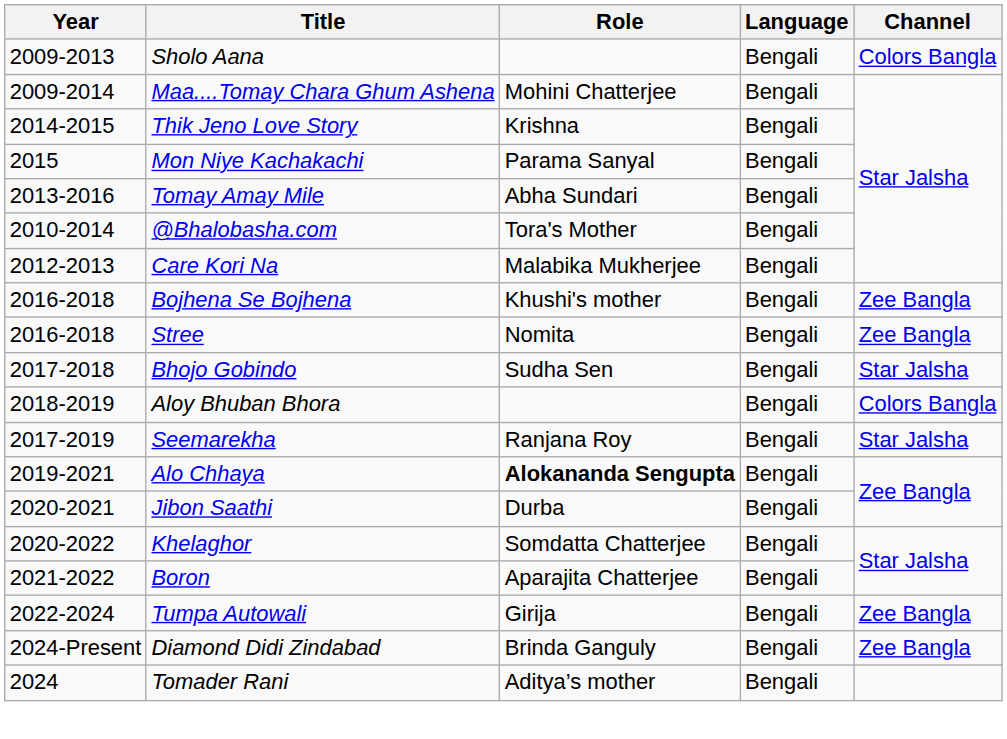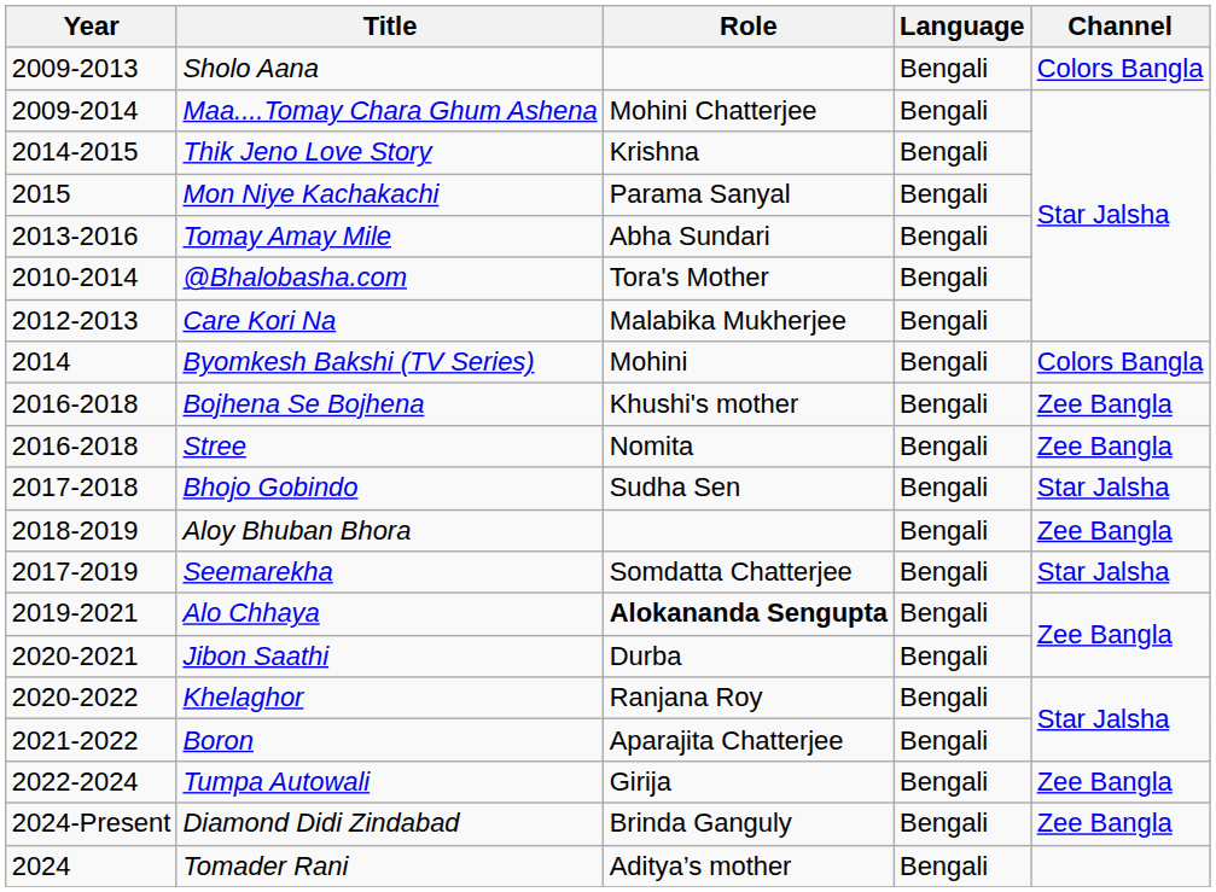 <table class="wikitable">
 <tr>
 <th>Year</th>
 <th>Title</th>
 <th>Role</th>
 <th>Language</th>
 <th>Channel</th>
 </tr>
 <tr>
 <td>2009-2013</td>
 <td><em>Sholo Aana</em></td>
 <td></td>
 <td>Bengali</td>
 <td><a href='#'>Colors Bangla</a></td>
 </tr>
 <tr>
 <td>2009-2014</td>
 <td><em><a href='#'>Maa....Tomay Chara Ghum Ashena</a></em></td>
 <td>Mohini Chatterjee</td>
 <td>Bengali</td>
 <td rowspan="6"><a href='#'>Star Jalsha</a></td>
 </tr>
 <tr>
 <td>2014-2015</td>
 <td><em><a href='#'>Thik Jeno Love Story</a></em></td>
 <td>Krishna</td>
 <td>Bengali</td>
 </tr>
 <tr>
 <td>2015</td>
 <td><em><a href='#'>Mon Niye Kachakachi</a></em></td>
 <td>Parama Sanyal</td>
 <td>Bengali</td>
 </tr>
 <tr>
 <td>2013-2016</td>
 <td><em><a href='#'>Tomay Amay Mile</a></em></td>
 <td>Abha Sundari</td>
 <td>Bengali</td>
 </tr>
 <tr>
 <td>2010-2014</td>
 <td><em><a href='#'>@Bhalobasha.com</a></em></td>
 <td>Tora's Mother</td>
 <td>Bengali</td>
 </tr>
 <tr>
 <td>2012-2013</td>
 <td><em><a href='#'>Care Kori Na</a></em></td>
 <td>Malabika Mukherjee</td>
 <td>Bengali</td>
 </tr>
 <tr>
+<td>2014</td>
+<td><em><a href='#'>Byomkesh Bakshi (TV Series)</a></em></td>
+<td>Mohini</td>
+<td>Bengali</td>
+<td><a href='#'>Colors Bangla</a></td>
+</tr>
+<tr>
 <td>2016-2018</td>
 <td><em><a href='#'>Bojhena Se Bojhena</a></em></td>
 <td>Khushi's mother</td>
 <td>Bengali</td>
 <td><a href='#'>Zee Bangla</a></td>
 </tr>
 <tr>
 <td>2016-2018</td>
 <td><em><a href='#'>Stree</a></em></td>
 <td>Nomita</td>
 <td>Bengali</td>
 <td><a href='#'>Zee Bangla</a></td>
 </tr>
 <tr>
 <td>2017-2018</td>
 <td><em><a href='#'>Bhojo Gobindo</a></em></td>
 <td>Sudha Sen</td>
 <td>Bengali</td>
 <td><a href='#'>Star Jalsha</a></td>
 </tr>
 <tr>
 <td>2018-2019</td>
 <td><em>Aloy Bhuban Bhora</em></td>
 <td></td>
 <td>Bengali</td>
-<td><a href='#'>Colors Bangla</a></td>
+<td><a href='#'>Zee Bangla</a></td>
 </tr>
 <tr>
 <td>2017-2019</td>
 <td><em><a href='#'>Seemarekha</a></em></td>
-<td>Ranjana Roy</td>
+<td>Somdatta Chatterjee</td>
 <td>Bengali</td>
 <td><a href='#'>Star Jalsha</a></td>
 </tr>
 <tr>
 <td>2019-2021</td>
 <td><em><a href='#'>Alo Chhaya</a></em></td>
 <td><strong>Alokananda Sengupta</strong></td>
 <td>Bengali</td>
 <td rowspan="2"><a href='#'>Zee Bangla</a></td>
 </tr>
 <tr>
 <td>2020-2021</td>
 <td><em><a href='#'>Jibon Saathi</a></em></td>
 <td>Durba</td>
 <td>Bengali</td>
 </tr>
 <tr>
 <td>2020-2022</td>
 <td><em><a href='#'>Khelaghor</a></em></td>
-<td>Somdatta Chatterjee</td>
+<td>Ranjana Roy</td>
 <td>Bengali</td>
 <td rowspan="2"><a href='#'>Star Jalsha</a></td>
 </tr>
 <tr>
 <td>2021-2022</td>
 <td><em><a href='#'>Boron</a></em></td>
 <td>Aparajita Chatterjee</td>
 <td>Bengali</td>
 </tr>
 <tr>
 <td>2022-2024</td>
 <td><em><a href='#'>Tumpa Autowali</a></em></td>
 <td>Girija</td>
 <td>Bengali</td>
 <td><a href='#'>Zee Bangla</a></td>
 </tr>
 <tr>
 <td>2024-Present</td>
 <td><em>Diamond Didi Zindabad</em></td>
 <td>Brinda Ganguly</td>
 <td>Bengali</td>
 <td><a href='#'>Zee Bangla</a></td>
 </tr>
 <tr>
 <td>2024</td>
 <td><em>Tomader Rani</em></td>
 <td>Aditya’s mother</td>
 <td>Bengali</td>
 </tr>
 </table>
